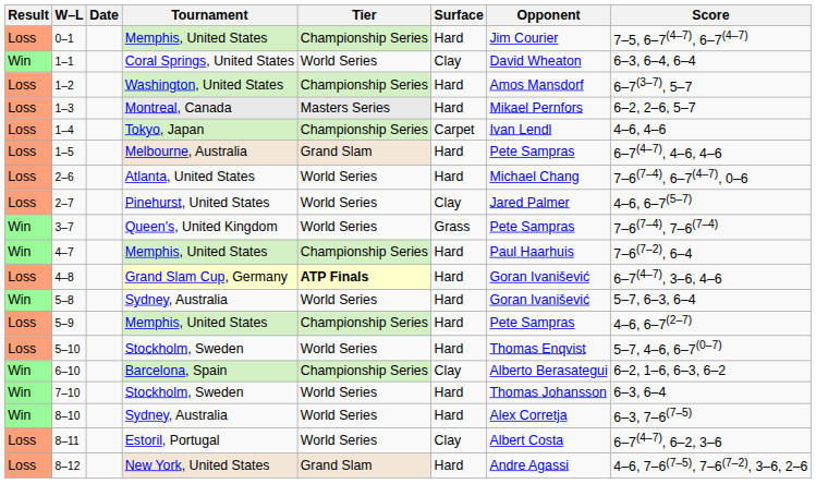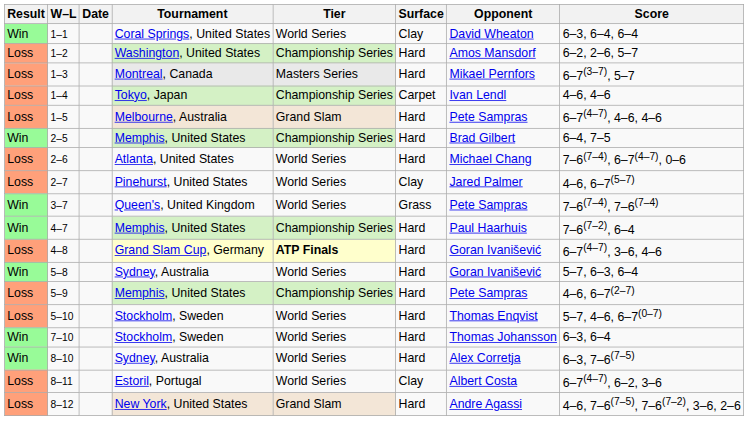 <table class="sortable wikitable">
 <tr>
 <th>Result</th>
 <th class=unsortable>W–L</th>
 <th>Date</th>
 <th>Tournament</th>
 <th>Tier</th>
 <th>Surface</th>
 <th>Opponent</th>
 <th class=unsortable>Score</th>
-</tr>
-<tr>
-<td style="background:#ffa07a;">Loss</td>
-<td><small>0–1</small></td>
-<td><a href='#'></a></td>
-<td style="background:#d4f1c5;"><a href='#'>Memphis</a>, United States</td>
-<td style="background:#d4f1c5;">Championship Series</td>
-<td>Hard</td>
-<td> <a href='#'>Jim Courier</a></td>
-<td>7–5, 6–7<sup>(4–7)</sup>, 6–7<sup>(4–7)</sup></td>
 </tr>
 <tr>
 <td style="background:#98fb98;">Win</td>
 <td><small>1–1</small></td>
 <td><a href='#'></a></td>
 <td><a href='#'>Coral Springs</a>, United States</td>
 <td>World Series</td>
 <td>Clay</td>
 <td> <a href='#'>David Wheaton</a></td>
 <td>6–3, 6–4, 6–4</td>
 </tr>
 <tr>
 <td style="background:#ffa07a;">Loss</td>
 <td><small>1–2</small></td>
 <td><a href='#'></a></td>
 <td style="background:#d4f1c5;"><a href='#'>Washington</a>, United States</td>
 <td style="background:#d4f1c5;">Championship Series</td>
 <td>Hard</td>
 <td> <a href='#'>Amos Mansdorf</a></td>
-<td>6–7<sup>(3–7)</sup>, 5–7</td>
+<td>6–2, 2–6, 5–7</td>
 </tr>
 <tr>
 <td style="background:#ffa07a;">Loss</td>
 <td><small>1–3</small></td>
 <td><a href='#'></a></td>
 <td style="background:#e9e9e9;"><a href='#'>Montreal</a>, Canada</td>
 <td style="background:#e9e9e9;">Masters Series</td>
 <td>Hard</td>
 <td> <a href='#'>Mikael Pernfors</a></td>
-<td>6–2, 2–6, 5–7</td>
+<td>6–7<sup>(3–7)</sup>, 5–7</td>
 </tr>
 <tr>
 <td style="background:#ffa07a;">Loss</td>
 <td><small>1–4</small></td>
 <td><a href='#'></a></td>
 <td style="background:#d4f1c5;"><a href='#'>Tokyo</a>, Japan</td>
 <td style="background:#d4f1c5;">Championship Series</td>
 <td>Carpet</td>
 <td> <a href='#'>Ivan Lendl</a></td>
 <td>4–6, 4–6</td>
 </tr>
 <tr>
 <td style="background:#ffa07a;">Loss</td>
 <td><small>1–5</small></td>
 <td><a href='#'></a></td>
 <td style="background:#f3e6d7;"><a href='#'>Melbourne</a>, Australia</td>
 <td style="background:#f3e6d7;">Grand Slam</td>
 <td>Hard</td>
 <td> <a href='#'>Pete Sampras</a></td>
 <td>6–7<sup>(4–7)</sup>, 4–6, 4–6</td>
+</tr>
+<tr>
+<td style="background:#98fb98;">Win</td>
+<td><small>2–5</small></td>
+<td><a href='#'></a></td>
+<td style="background:#d4f1c5;"><a href='#'>Memphis</a>, United States</td>
+<td style="background:#d4f1c5;">Championship Series</td>
+<td>Hard</td>
+<td> <a href='#'>Brad Gilbert</a></td>
+<td>6–4, 7–5</td>
 </tr>
 <tr>
 <td style="background:#ffa07a;">Loss</td>
 <td><small>2–6</small></td>
 <td><a href='#'></a></td>
 <td><a href='#'>Atlanta</a>, United States</td>
 <td>World Series</td>
 <td>Hard</td>
 <td> <a href='#'>Michael Chang</a></td>
 <td>7–6<sup>(7–4)</sup>, 6–7<sup>(4–7)</sup>, 0–6</td>
 </tr>
 <tr>
 <td style="background:#ffa07a;">Loss</td>
 <td><small>2–7</small></td>
 <td><a href='#'></a></td>
 <td><a href='#'>Pinehurst</a>, United States</td>
 <td>World Series</td>
 <td>Clay</td>
 <td> <a href='#'>Jared Palmer</a></td>
 <td>4–6, 6–7<sup>(5–7)</sup></td>
 </tr>
 <tr>
 <td style="background:#98fb98;">Win</td>
 <td><small>3–7</small></td>
 <td><a href='#'></a></td>
 <td><a href='#'>Queen's</a>, United Kingdom</td>
 <td>World Series</td>
 <td>Grass</td>
 <td> <a href='#'>Pete Sampras</a></td>
 <td>7–6<sup>(7–4)</sup>, 7–6<sup>(7–4)</sup></td>
 </tr>
 <tr>
 <td style="background:#98fb98;">Win</td>
 <td><small>4–7</small></td>
 <td><a href='#'></a></td>
 <td style="background:#d4f1c5;"><a href='#'>Memphis</a>, United States</td>
 <td style="background:#d4f1c5;">Championship Series</td>
 <td>Hard</td>
 <td> <a href='#'>Paul Haarhuis</a></td>
 <td>7–6<sup>(7–2)</sup>, 6–4</td>
 </tr>
 <tr>
 <td style="background:#ffa07a;">Loss</td>
 <td><small>4–8</small></td>
 <td><a href='#'></a></td>
 <td style="background:#ffffcc;"><a href='#'>Grand Slam Cup</a>, Germany</td>
 <td style="background:#ffffcc;"><strong>ATP Finals</strong></td>
 <td>Hard</td>
 <td> <a href='#'>Goran Ivanišević</a></td>
 <td>6–7<sup>(4–7)</sup>, 3–6, 4–6</td>
 </tr>
 <tr>
 <td style="background:#98fb98;">Win</td>
 <td><small>5–8</small></td>
 <td><a href='#'></a></td>
 <td><a href='#'>Sydney</a>, Australia</td>
 <td>World Series</td>
 <td>Hard</td>
 <td> <a href='#'>Goran Ivanišević</a></td>
 <td>5–7, 6–3, 6–4</td>
 </tr>
 <tr>
 <td style="background:#ffa07a;">Loss</td>
 <td><small>5–9</small></td>
 <td><a href='#'></a></td>
 <td style="background:#d4f1c5;"><a href='#'>Memphis</a>, United States</td>
 <td style="background:#d4f1c5;">Championship Series</td>
 <td>Hard</td>
 <td> <a href='#'>Pete Sampras</a></td>
 <td>4–6, 6–7<sup>(2–7)</sup></td>
 </tr>
 <tr>
 <td style="background:#ffa07a;">Loss</td>
 <td><small>5–10</small></td>
 <td><a href='#'></a></td>
 <td><a href='#'>Stockholm</a>, Sweden</td>
 <td>World Series</td>
 <td>Hard</td>
 <td> <a href='#'>Thomas Enqvist</a></td>
 <td>5–7, 4–6, 6–7<sup>(0–7)</sup></td>
 </tr>
 <tr>
 <td style="background:#98fb98;">Win</td>
-<td><small>6–10</small></td>
-<td><a href='#'></a></td>
-<td style="background:#d4f1c5;"><a href='#'>Barcelona</a>, Spain</td>
-<td style="background:#d4f1c5;">Championship Series</td>
-<td>Clay</td>
-<td> <a href='#'>Alberto Berasategui</a></td>
-<td>6–2, 1–6, 6–3, 6–2</td>
-</tr>
-<tr>
-<td style="background:#98fb98;">Win</td>
 <td><small>7–10</small></td>
 <td><a href='#'></a></td>
 <td><a href='#'>Stockholm</a>, Sweden</td>
 <td>World Series</td>
 <td>Hard</td>
 <td> <a href='#'>Thomas Johansson</a></td>
 <td>6–3, 6–4</td>
 </tr>
 <tr>
 <td style="background:#98fb98;">Win</td>
 <td><small>8–10</small></td>
 <td><a href='#'></a></td>
 <td><a href='#'>Sydney</a>, Australia</td>
 <td>World Series</td>
 <td>Hard</td>
 <td> <a href='#'>Alex Corretja</a></td>
 <td>6–3, 7–6<sup>(7–5)</sup></td>
 </tr>
 <tr>
 <td style="background:#ffa07a;">Loss</td>
 <td><small>8–11</small></td>
 <td><a href='#'></a></td>
 <td><a href='#'>Estoril</a>, Portugal</td>
 <td>World Series</td>
 <td>Clay</td>
 <td> <a href='#'>Albert Costa</a></td>
 <td>6–7<sup>(4–7)</sup>, 6–2, 3–6</td>
 </tr>
 <tr>
 <td style="background:#ffa07a;">Loss</td>
 <td><small>8–12</small></td>
 <td><a href='#'></a></td>
 <td style="background:#f3e6d7;"><a href='#'>New York</a>, United States</td>
 <td style="background:#f3e6d7;">Grand Slam</td>
 <td>Hard</td>
 <td> <a href='#'>Andre Agassi</a></td>
 <td>4–6, 7–6<sup>(7–5)</sup>, 7–6<sup>(7–2)</sup>, 3–6, 2–6</td>
 </tr>
 </table>
